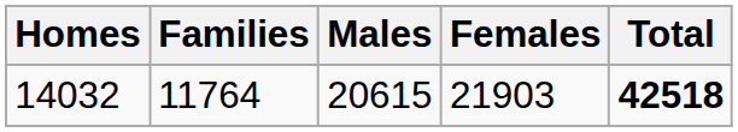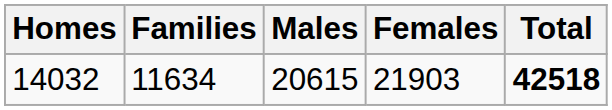 <table class="wikitable">
 <tr>
 <th>Homes</th>
 <th>Families</th>
 <th>Males</th>
 <th>Females</th>
 <th>Total</th>
 </tr>
 <tr>
 <td>14032</td>
-<td>11764</td>
+<td>11634</td>
 <td>20615</td>
 <td>21903</td>
 <td><strong>42518</strong></td>
 </tr>
 </table>
